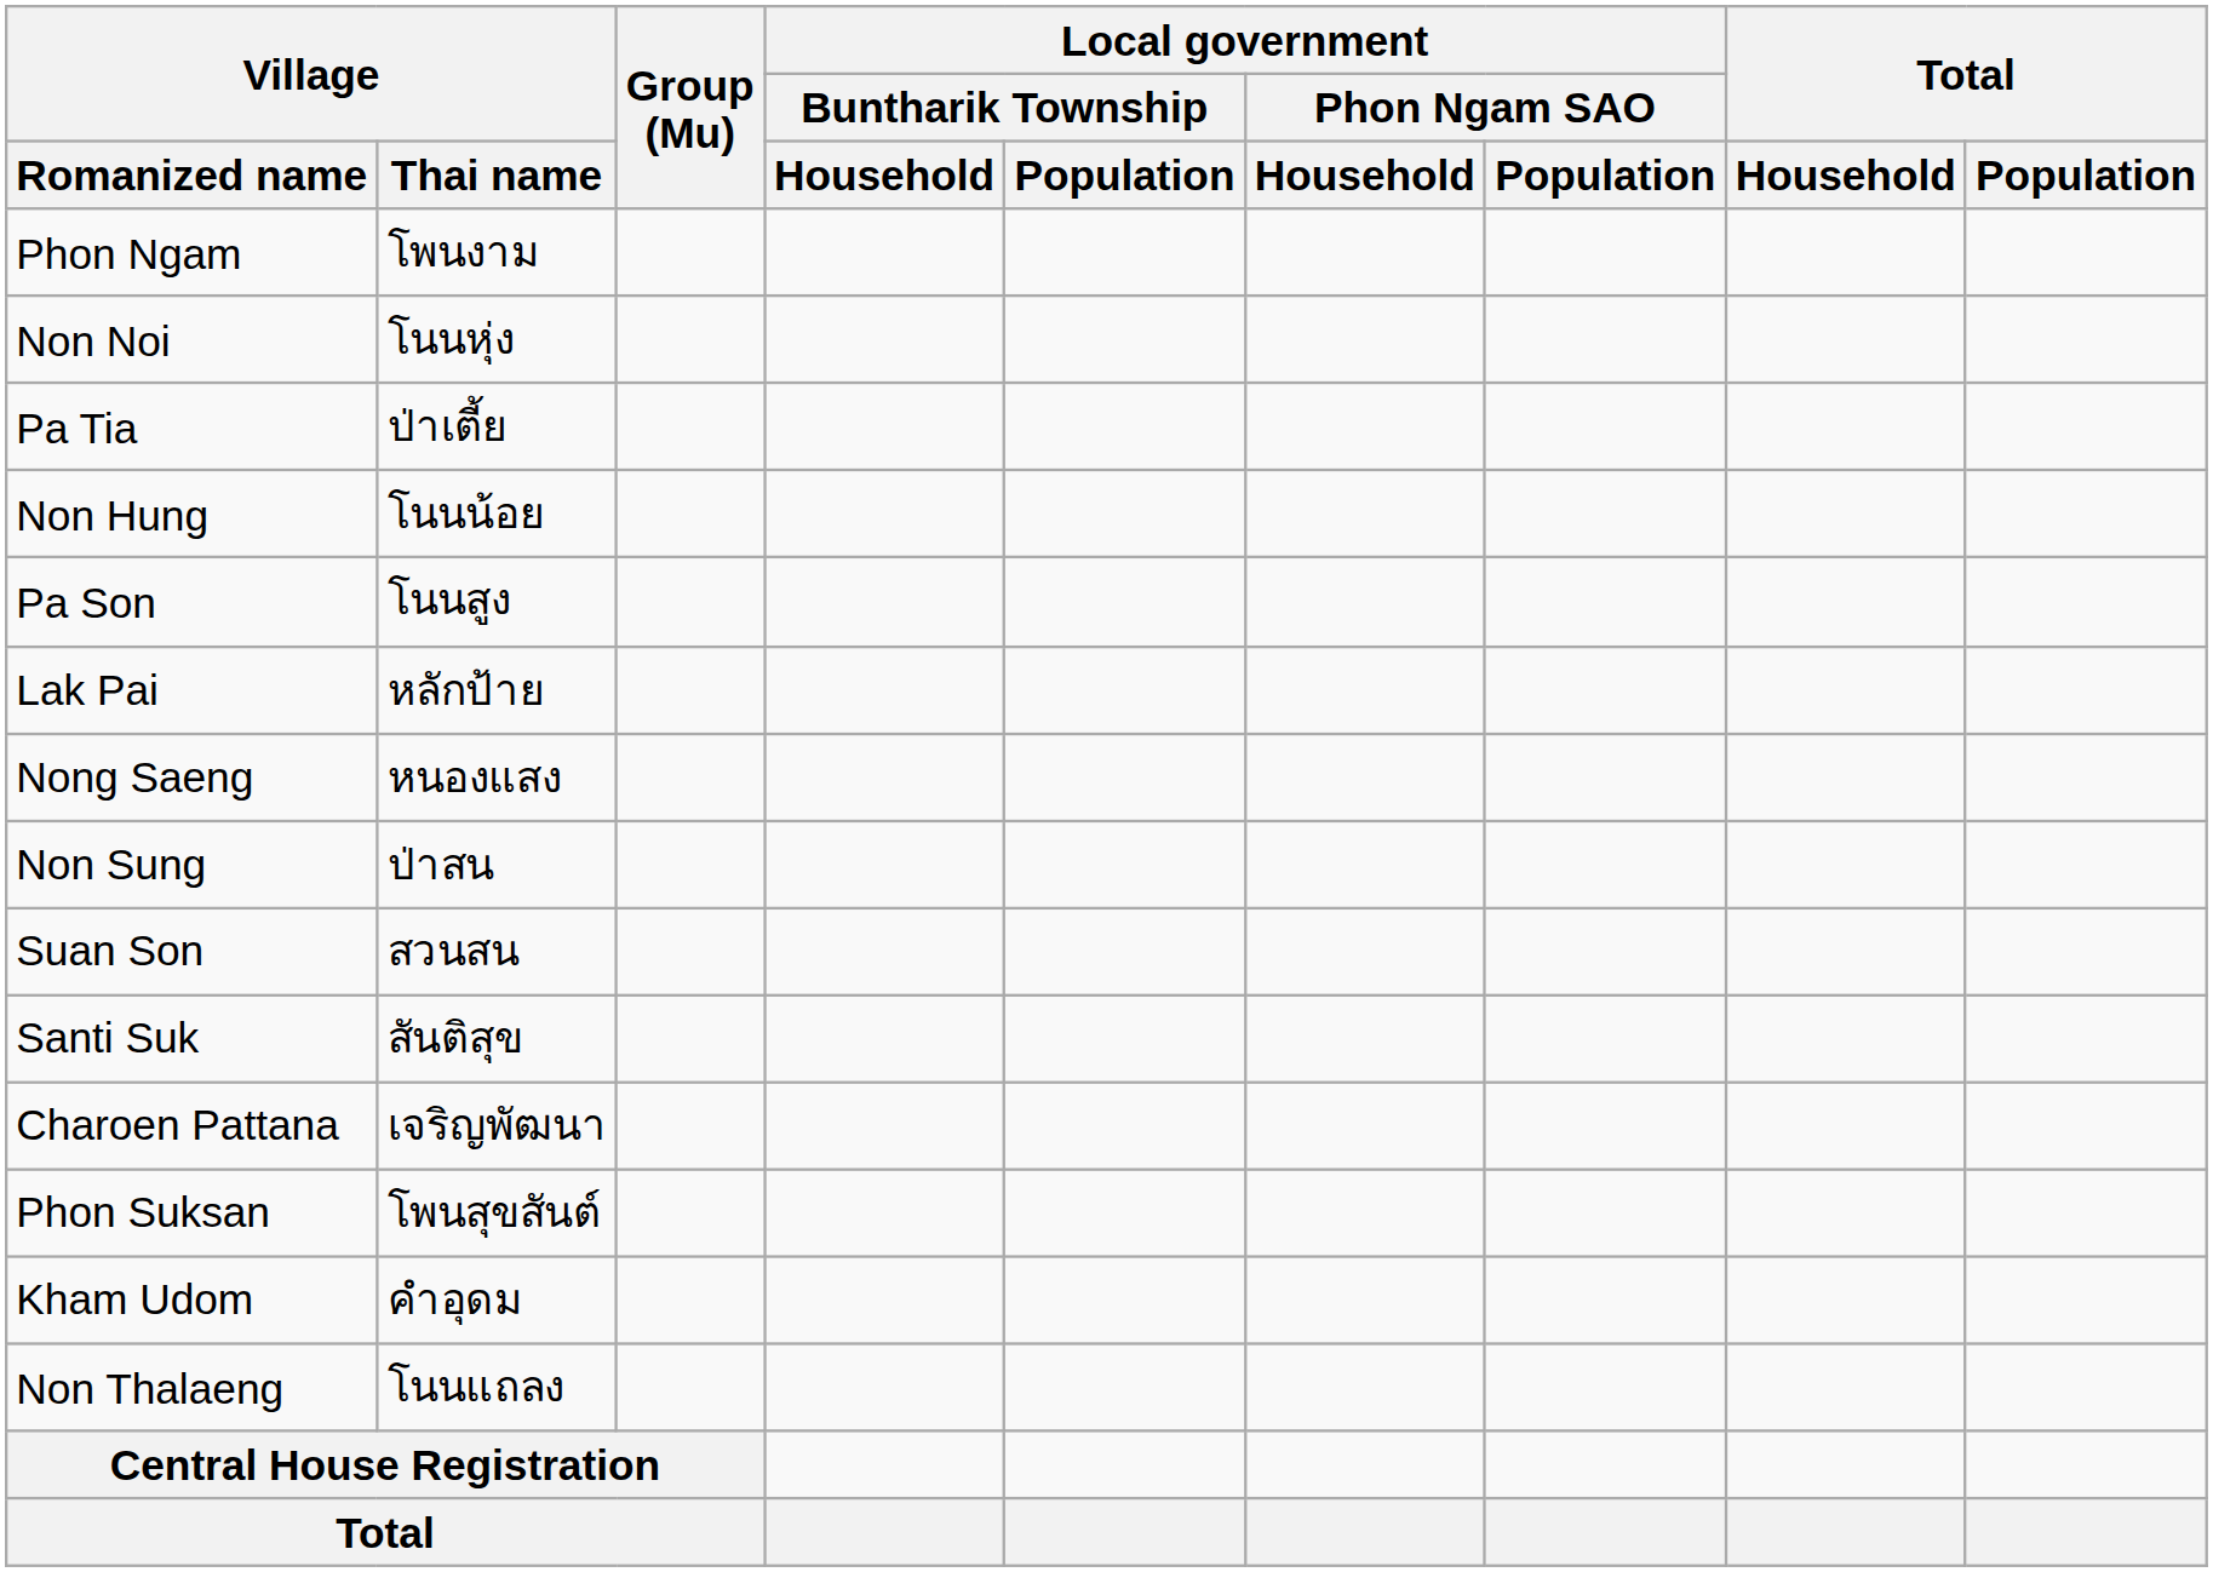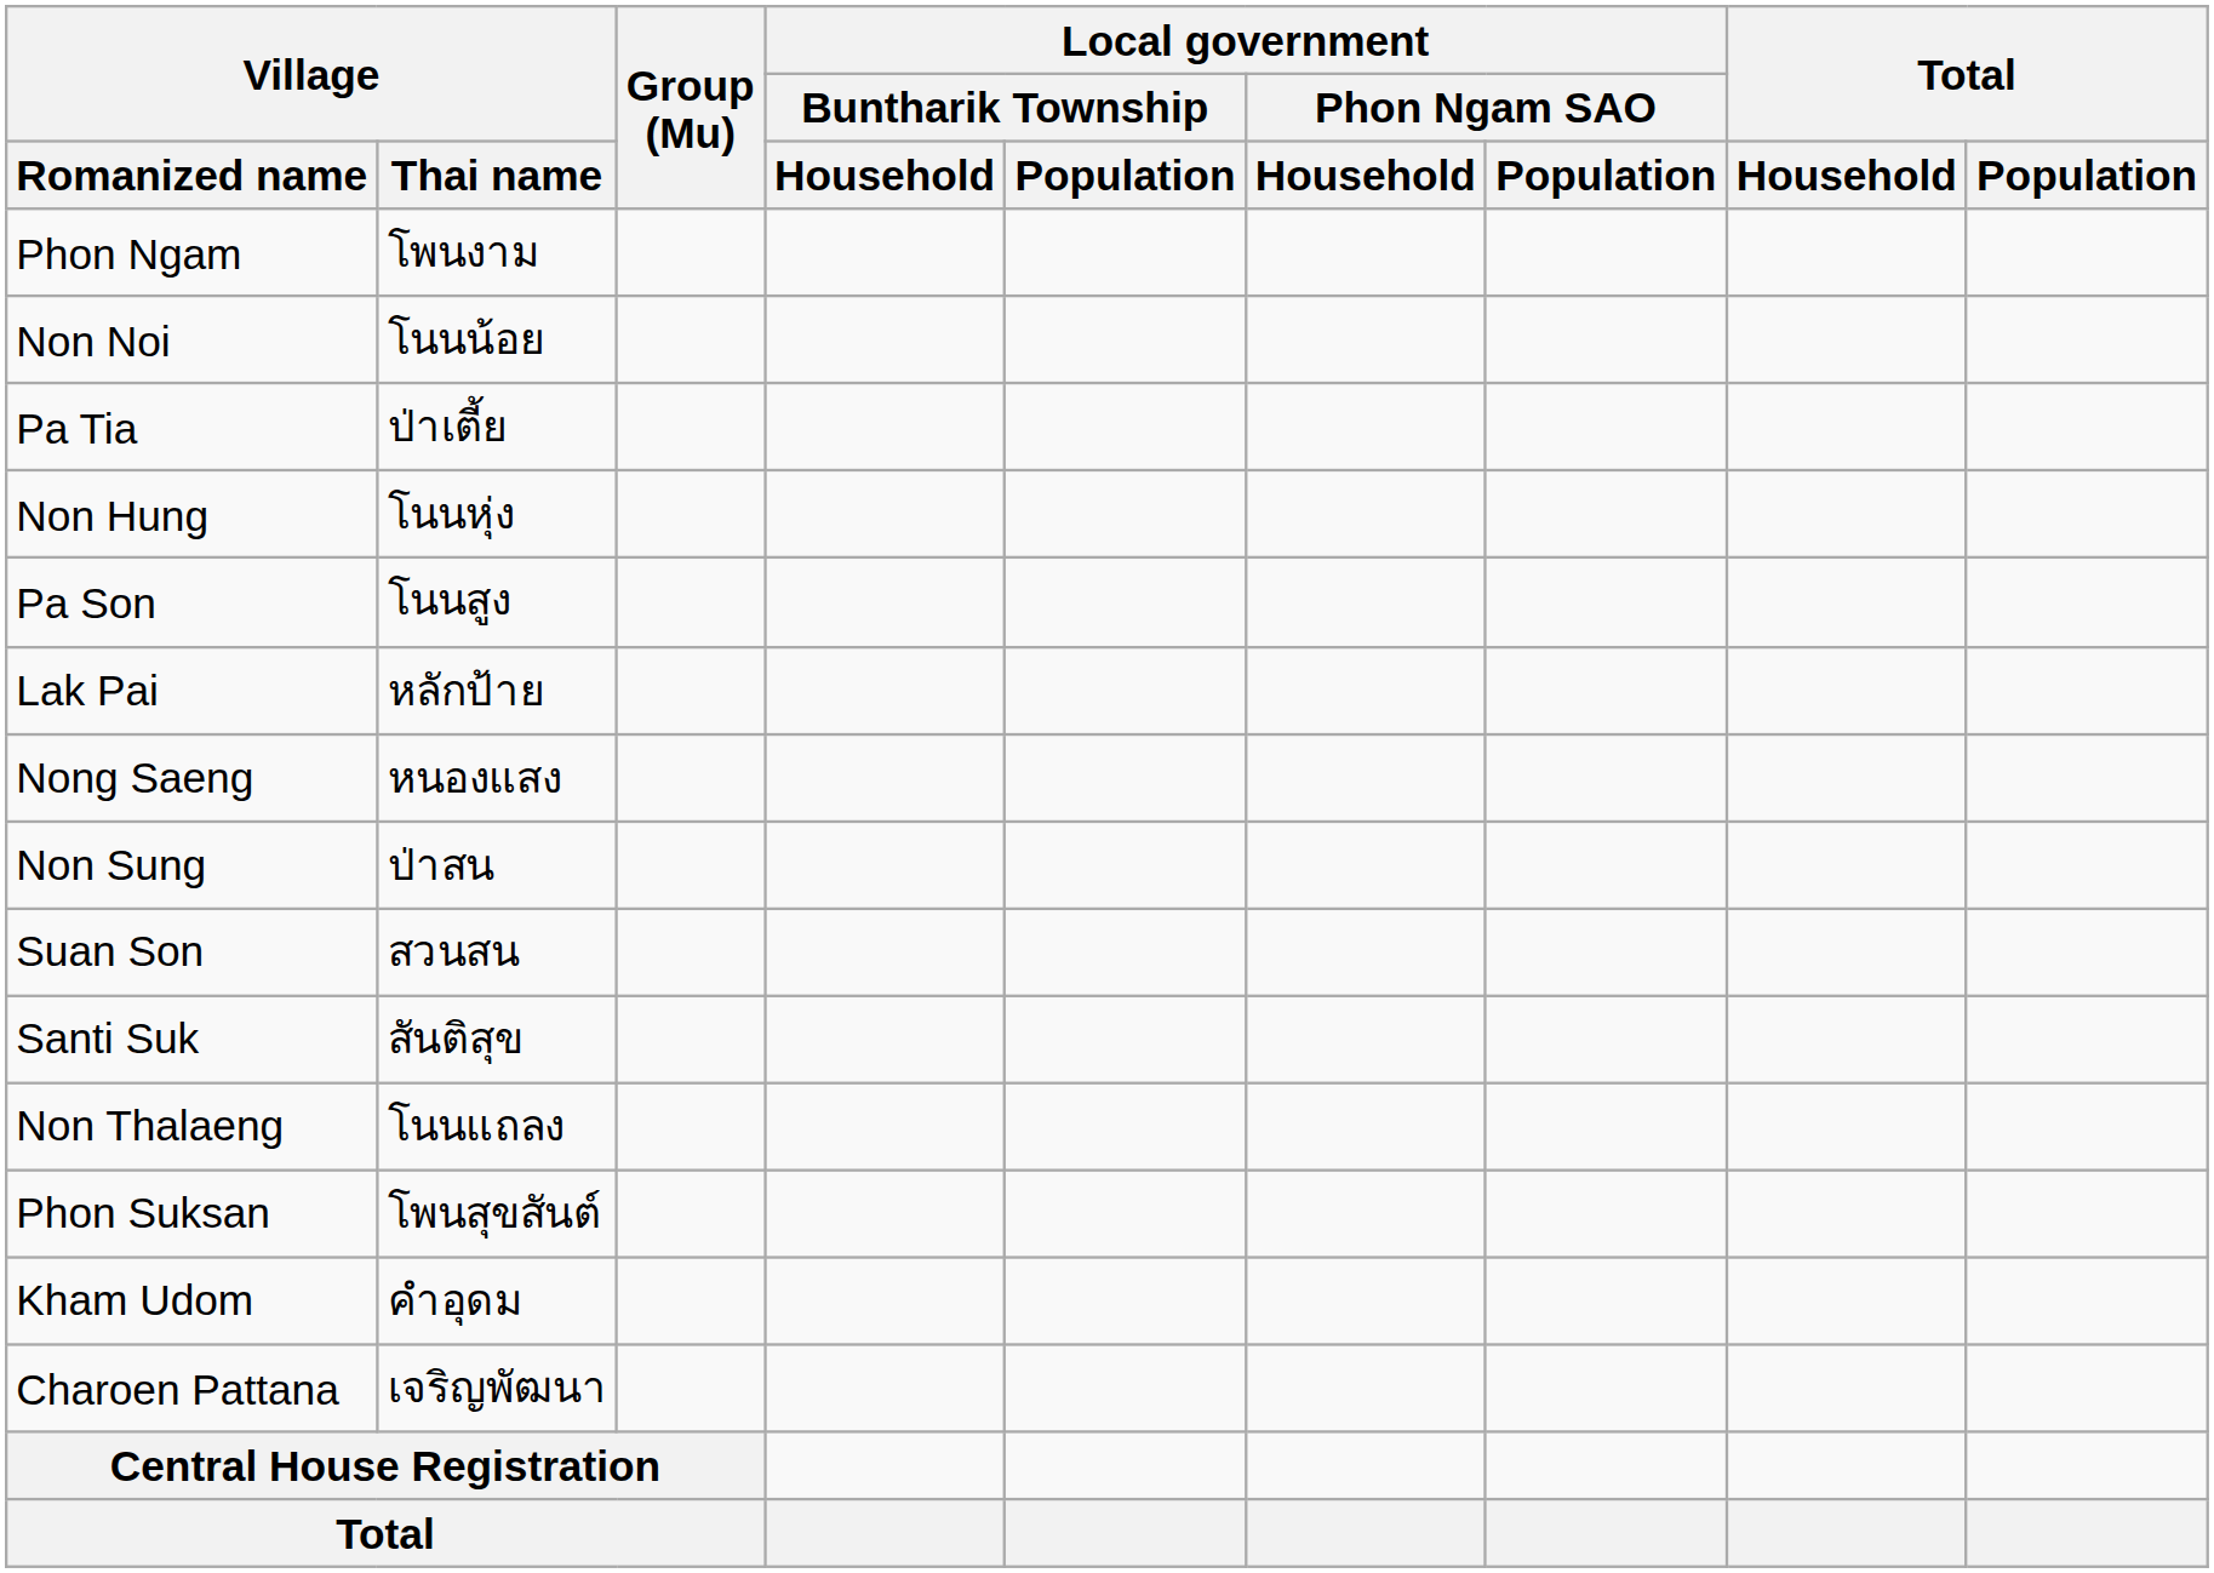 <table class="wikitable" style="font-size: 95%";>
 <tr>
 <th rowspan=2 colspan=2>Village</th>
 <th rowspan=3>Group<br>(Mu)</th>
 <th colspan=4>Local government</th>
 <th rowspan=2 colspan=2>Total</th>
 </tr>
 <tr>
 <th colspan=2>Buntharik Township</th>
 <th colspan=2>Phon Ngam SAO</th>
 </tr>
 <tr>
 <th>Romanized name</th>
 <th>Thai name</th>
 <th>Household</th>
 <th>Population</th>
 <th>Household</th>
 <th>Population</th>
 <th>Household</th>
 <th>Population</th>
 </tr>
 <tr>
 <td>Phon Ngam</td>
 <td>โพนงาม</td>
 <td></td>
 <td></td>
 <td></td>
 <td></td>
 <td></td>
 <td></td>
 <td></td>
 </tr>
 <tr>
 <td>Non Noi</td>
-<td>โนนหุ่ง</td>
+<td>โนนน้อย</td>
 <td></td>
 <td></td>
 <td></td>
 <td></td>
 <td></td>
 <td></td>
 <td></td>
 </tr>
 <tr>
 <td>Pa Tia</td>
 <td>ป่าเตี้ย</td>
 <td></td>
 <td></td>
 <td></td>
 <td></td>
 <td></td>
 <td></td>
 <td></td>
 </tr>
 <tr>
 <td>Non Hung</td>
-<td>โนนน้อย</td>
+<td>โนนหุ่ง</td>
 <td></td>
 <td></td>
 <td></td>
 <td></td>
 <td></td>
 <td></td>
 <td></td>
 </tr>
 <tr>
 <td>Pa Son</td>
 <td>โนนสูง</td>
 <td></td>
 <td></td>
 <td></td>
 <td></td>
 <td></td>
 <td></td>
 <td></td>
 </tr>
 <tr>
 <td>Lak Pai</td>
 <td>หลักป้าย</td>
 <td></td>
 <td></td>
 <td></td>
 <td></td>
 <td></td>
 <td></td>
 <td></td>
 </tr>
 <tr>
 <td>Nong Saeng</td>
 <td>หนองแสง</td>
 <td></td>
 <td></td>
 <td></td>
 <td></td>
 <td></td>
 <td></td>
 <td></td>
 </tr>
 <tr>
 <td>Non Sung</td>
 <td>ป่าสน</td>
 <td></td>
 <td></td>
 <td></td>
 <td></td>
 <td></td>
 <td></td>
 <td></td>
 </tr>
 <tr>
 <td>Suan Son</td>
 <td>สวนสน</td>
 <td></td>
 <td></td>
 <td></td>
 <td></td>
 <td></td>
 <td></td>
 <td></td>
 </tr>
 <tr>
 <td>Santi Suk</td>
 <td>สันติสุข</td>
 <td></td>
 <td></td>
 <td></td>
 <td></td>
 <td></td>
 <td></td>
 <td></td>
 </tr>
 <tr>
-<td>Charoen Pattana</td>
-<td>เจริญพัฒนา</td>
+<td>Non Thalaeng</td>
+<td>โนนแถลง</td>
 <td></td>
 <td></td>
 <td></td>
 <td></td>
 <td></td>
 <td></td>
 <td></td>
 </tr>
 <tr>
 <td>Phon Suksan</td>
 <td>โพนสุขสันต์</td>
 <td></td>
 <td></td>
 <td></td>
 <td></td>
 <td></td>
 <td></td>
 <td></td>
 </tr>
 <tr>
 <td>Kham Udom</td>
 <td>คำอุดม</td>
 <td></td>
 <td></td>
 <td></td>
 <td></td>
 <td></td>
 <td></td>
 <td></td>
 </tr>
 <tr>
-<td>Non Thalaeng</td>
-<td>โนนแถลง</td>
+<td>Charoen Pattana</td>
+<td>เจริญพัฒนา</td>
 <td></td>
 <td></td>
 <td></td>
 <td></td>
 <td></td>
 <td></td>
 <td></td>
 </tr>
 <tr>
 <th colspan=3 align=center>Central House Registration</th>
 <td></td>
 <td></td>
 <td></td>
 <td></td>
 <td></td>
 <td></td>
 </tr>
 <tr>
 <th colspan=3>Total</th>
 <th></th>
 <th></th>
 <th></th>
 <th></th>
 <th></th>
 <th></th>
 </tr>
 </table>
